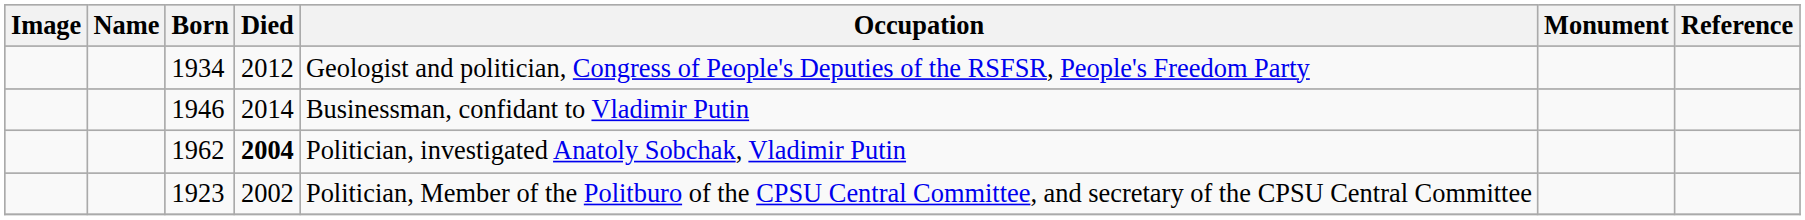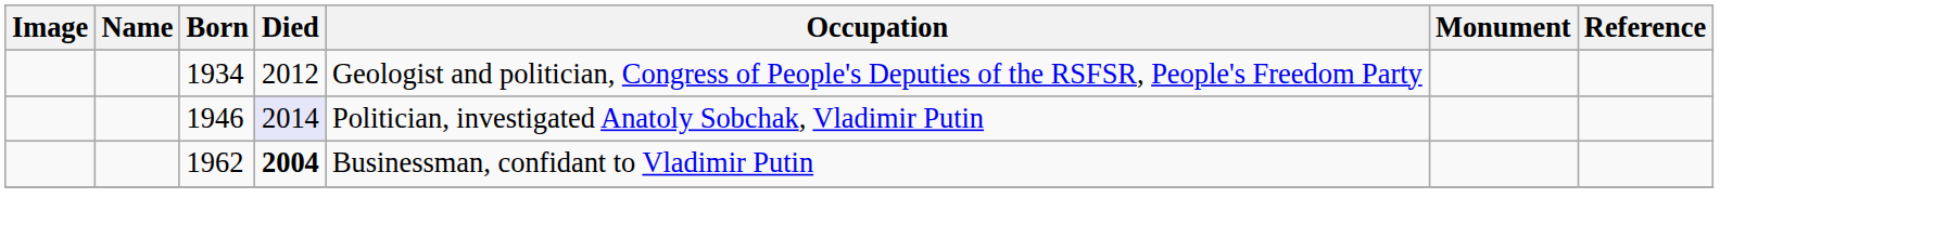 <table class="wikitable sortable">
 <tr>
 <th class=unsortable>Image<br></th>
 <th>Name<br></th>
 <th>Born<br></th>
 <th>Died<br></th>
 <th class=unsortable>Occupation<br></th>
 <th class=unsortable>Monument<br></th>
 <th class=unsortable>Reference</th>
 </tr>
 <tr>
 <td></td>
 <td></td>
 <td>1934</td>
 <td>2012</td>
 <td>Geologist and politician, <a href='#'>Congress of People's Deputies of the RSFSR</a>, <a href='#'>People's Freedom Party</a></td>
 <td></td>
 <td></td>
 </tr>
 <tr>
 <td></td>
 <td></td>
 <td>1946</td>
-<td>2014</td>
-<td>Businessman, confidant to <a href='#'>Vladimir Putin</a></td>
+<td style="background: lavender;">2014</td>
+<td>Politician, investigated <a href='#'>Anatoly Sobchak</a>, <a href='#'>Vladimir Putin</a></td>
 <td></td>
 <td></td>
 </tr>
 <tr>
 <td></td>
 <td></td>
 <td>1962</td>
 <td><strong>2004</strong></td>
-<td>Politician, investigated <a href='#'>Anatoly Sobchak</a>, <a href='#'>Vladimir Putin</a></td>
-<td></td>
-<td></td>
-</tr>
-<tr>
-<td></td>
-<td></td>
-<td>1923</td>
-<td>2002</td>
-<td>Politician, Member of the <a href='#'>Politburo</a> of the <a href='#'>CPSU Central Committee</a>, and secretary of the CPSU Central Committee</td>
+<td>Businessman, confidant to <a href='#'>Vladimir Putin</a></td>
 <td></td>
 <td></td>
 </tr>
 <tr>
 </tr>
 </table>
